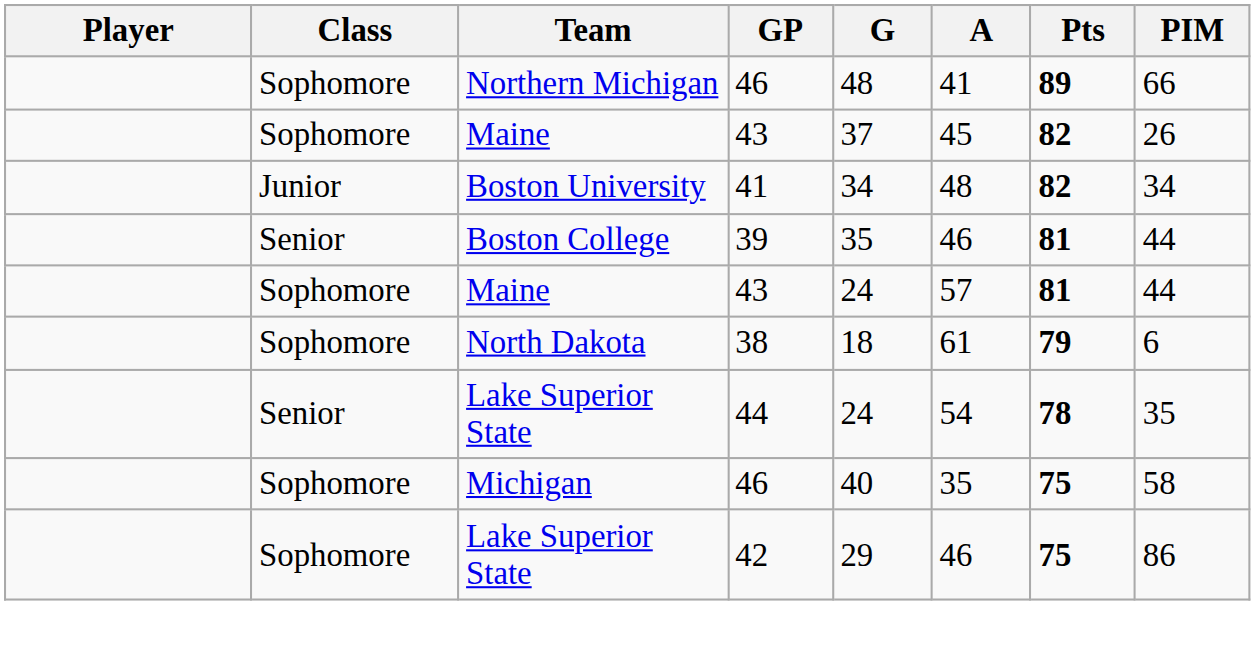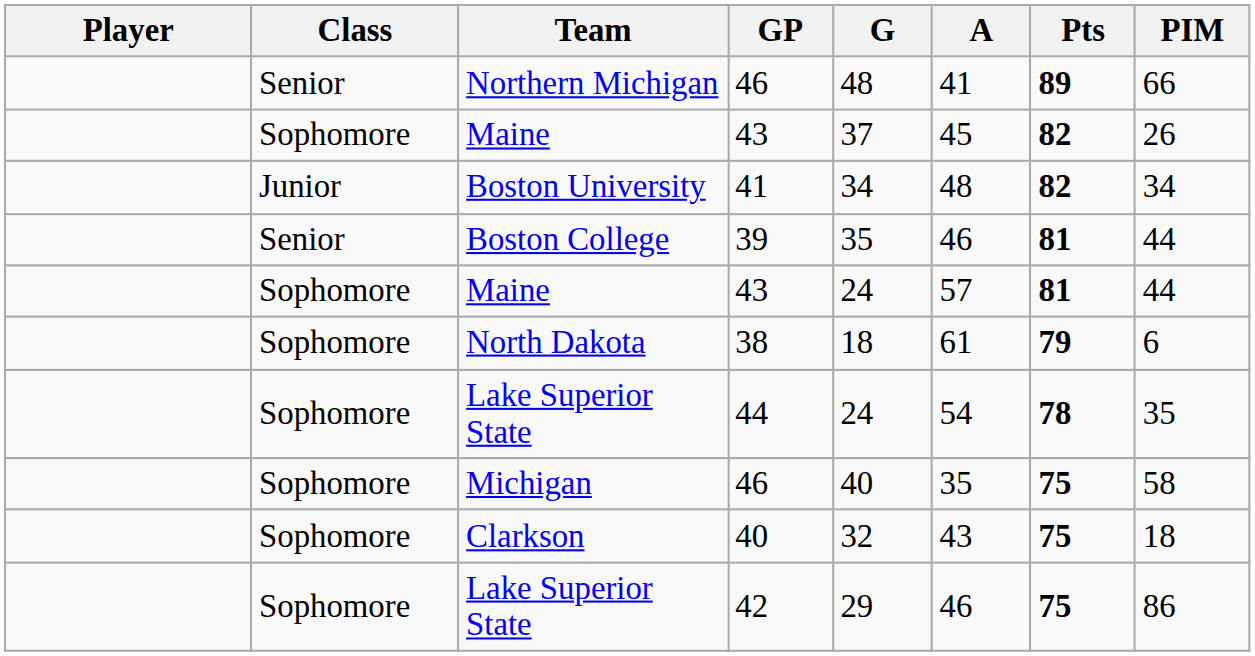 <table class="wikitable sortable">
 <tr>
 <th style="width: 11em;">Player</th>
 <th style="width: 7em;">Class</th>
 <th style="width: 11em;">Team</th>
 <th style="width: 4em;">GP</th>
 <th style="width: 4em;">G</th>
 <th style="width: 4em;">A</th>
 <th style="width: 4em;">Pts</th>
 <th style="width: 4em;">PIM</th>
 </tr>
 <tr>
 <td></td>
-<td>Sophomore</td>
+<td>Senior</td>
 <td><a href='#'>Northern Michigan</a></td>
 <td>46</td>
 <td>48</td>
 <td>41</td>
 <td><strong>89</strong></td>
 <td>66</td>
 </tr>
 <tr>
 <td></td>
 <td>Sophomore</td>
 <td><a href='#'>Maine</a></td>
 <td>43</td>
 <td>37</td>
 <td>45</td>
 <td><strong>82</strong></td>
 <td>26</td>
 </tr>
 <tr>
 <td></td>
 <td>Junior</td>
 <td><a href='#'>Boston University</a></td>
 <td>41</td>
 <td>34</td>
 <td>48</td>
 <td><strong>82</strong></td>
 <td>34</td>
 </tr>
 <tr>
 <td></td>
 <td>Senior</td>
 <td><a href='#'>Boston College</a></td>
 <td>39</td>
 <td>35</td>
 <td>46</td>
 <td><strong>81</strong></td>
 <td>44</td>
 </tr>
 <tr>
 <td></td>
 <td>Sophomore</td>
 <td><a href='#'>Maine</a></td>
 <td>43</td>
 <td>24</td>
 <td>57</td>
 <td><strong>81</strong></td>
 <td>44</td>
 </tr>
 <tr>
 <td></td>
 <td>Sophomore</td>
 <td><a href='#'>North Dakota</a></td>
 <td>38</td>
 <td>18</td>
 <td>61</td>
 <td><strong>79</strong></td>
 <td>6</td>
 </tr>
 <tr>
 <td></td>
-<td>Senior</td>
+<td>Sophomore</td>
 <td><a href='#'>Lake Superior State</a></td>
 <td>44</td>
 <td>24</td>
 <td>54</td>
 <td><strong>78</strong></td>
 <td>35</td>
 </tr>
 <tr>
 <td></td>
 <td>Sophomore</td>
 <td><a href='#'>Michigan</a></td>
 <td>46</td>
 <td>40</td>
 <td>35</td>
 <td><strong>75</strong></td>
 <td>58</td>
 </tr>
 <tr>
 <td></td>
 <td>Sophomore</td>
+<td><a href='#'>Clarkson</a></td>
+<td>40</td>
+<td>32</td>
+<td>43</td>
+<td><strong>75</strong></td>
+<td>18</td>
+</tr>
+<tr>
+<td></td>
+<td>Sophomore</td>
 <td><a href='#'>Lake Superior State</a></td>
 <td>42</td>
 <td>29</td>
 <td>46</td>
 <td><strong>75</strong></td>
 <td>86</td>
 </tr>
 </table>
